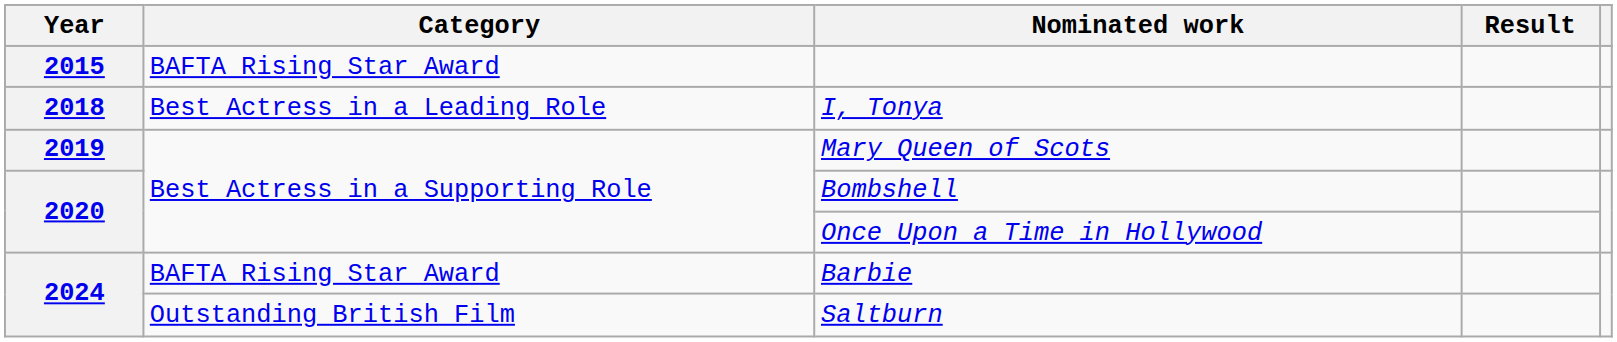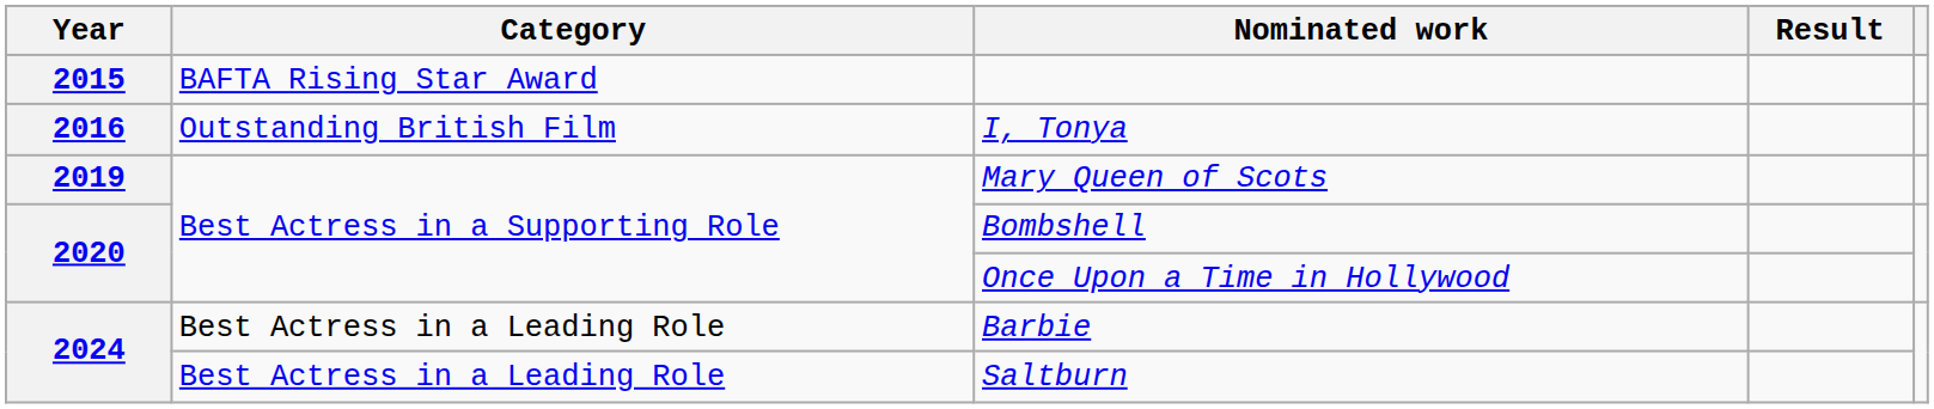 <table class=wikitable>
 <tr>
 <th scope="col" style="width:5em;">Year</th>
 <th scope="col" style="width:26em;">Category</th>
 <th scope="col" style="width:25em;">Nominated work</th>
 <th scope="col" style="width:5em;">Result</th>
 <th scope="col"></th>
 </tr>
 <tr>
 <th Scope=row, style="text-align:center;"><a href='#'>2015</a></th>
 <td><a href='#'>BAFTA Rising Star Award</a></td>
 <td></td>
 <td></td>
 <td style="text-align:center;"></td>
 </tr>
 <tr>
-<th scope="row"><a href='#'>2018</a></th>
-<td><a href='#'>Best Actress in a Leading Role</a></td>
+<th scope="row"><a href='#'>2016</a></th>
+<td><a href='#'>Outstanding British Film</a></td>
 <td><em><a href='#'>I, Tonya</a></em></td>
 <td></td>
 <td style="text-align:center;"></td>
 </tr>
 <tr>
 <th scope="row"><a href='#'>2019</a></th>
 <td rowspan="3"><a href='#'>Best Actress in a Supporting Role</a></td>
 <td><em><a href='#'>Mary Queen of Scots</a></em></td>
 <td></td>
 <td style="text-align:center;"></td>
 </tr>
 <tr>
 <th scope="row" rowspan="2"><a href='#'>2020</a></th>
 <td><em><a href='#'>Bombshell</a></em></td>
 <td></td>
 <td style="text-align:center;" rowspan="2"></td>
 </tr>
 <tr>
 <td><em><a href='#'>Once Upon a Time in Hollywood</a></em></td>
 <td></td>
 </tr>
 <tr>
 <th scope="row" rowspan="2"><a href='#'>2024</a></th>
-<td><a href='#'>BAFTA Rising Star Award</a></td>
+<td>Best Actress in a Leading Role</td>
 <td><a href='#'><em>Barbie</em></a></td>
 <td></td>
 <td style="text-align:center;" rowspan="2"></td>
 </tr>
 <tr>
-<td><a href='#'>Outstanding British Film</a></td>
+<td><a href='#'>Best Actress in a Leading Role</a></td>
 <td><em><a href='#'>Saltburn</a></em></td>
 <td></td>
 </tr>
 </table>
